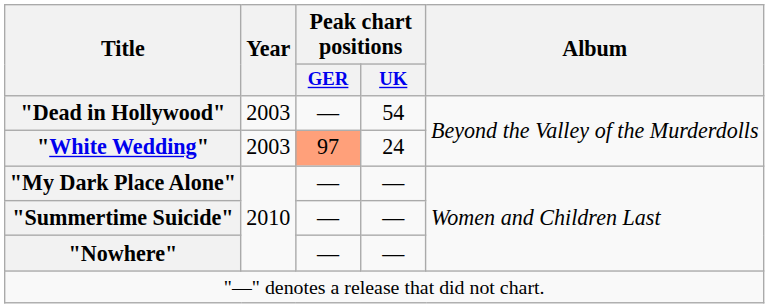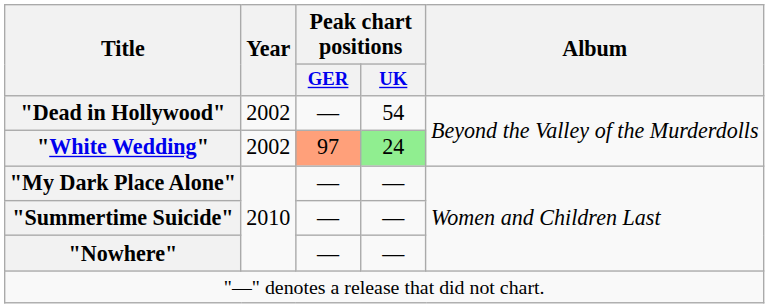 <table class="wikitable plainrowheaders">
 <tr>
 <th scope="col" rowspan="2">Title</th>
 <th scope="col" rowspan="2">Year</th>
 <th scope="col" colspan="2">Peak chart positions</th>
 <th scope="col" rowspan="2">Album</th>
 </tr>
 <tr>
 <th style="width:3em;font-size:85%"><a href='#'>GER</a><br></th>
 <th style="width:3em;font-size:85%"><a href='#'>UK</a><br></th>
 </tr>
 <tr>
 <th scope="row">"Dead in Hollywood"</th>
-<td>2003</td>
+<td>2002</td>
 <td align="center">—</td>
 <td align="center">54</td>
 <td rowspan="2"><em>Beyond the Valley of the Murderdolls</em></td>
 </tr>
 <tr>
 <th scope="row">"<a href='#'>White Wedding</a>"</th>
-<td>2003</td>
+<td>2002</td>
 <td align="center" style="background: lightsalmon;">97</td>
-<td align="center">24</td>
+<td align="center" style="background: lightgreen;">24</td>
 </tr>
 <tr>
 <th scope="row">"My Dark Place Alone"</th>
 <td rowspan="3">2010</td>
 <td align="center">—</td>
 <td align="center">—</td>
 <td rowspan="3"><em>Women and Children Last</em></td>
 </tr>
 <tr>
 <th scope="row">"Summertime Suicide"</th>
 <td align="center">—</td>
 <td align="center">—</td>
 </tr>
 <tr>
 <th scope="row">"Nowhere"</th>
 <td align="center">—</td>
 <td align="center">—</td>
 </tr>
 <tr>
 <td align="center" colspan="8" style="font-size:90%">"—" denotes a release that did not chart.</td>
 </tr>
 </table>
